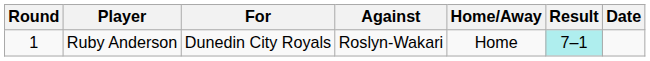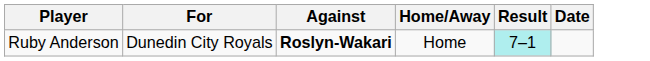 <table class="wikitable">
 <tr>
-<th>Round</th>
 <th>Player</th>
 <th>For</th>
 <th>Against</th>
 <th>Home/Away</th>
 <th style="text-align:center">Result</th>
 <th>Date</th>
 </tr>
 <tr>
-<td style="text-align:center">1</td>
 <td>Ruby Anderson</td>
 <td>Dunedin City Royals</td>
-<td>Roslyn-Wakari</td>
+<td><strong>Roslyn-Wakari</strong></td>
 <td style="text-align:center">Home</td>
 <td style="background: paleturquoise; text-align:center">7–1</td>
 <td></td>
 </tr>
 </table>
